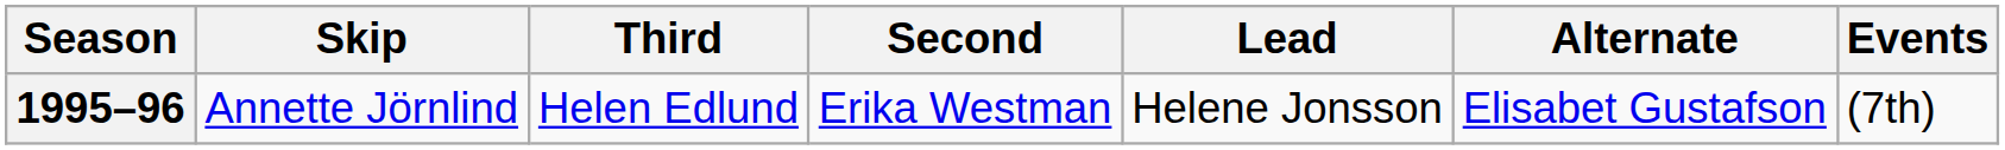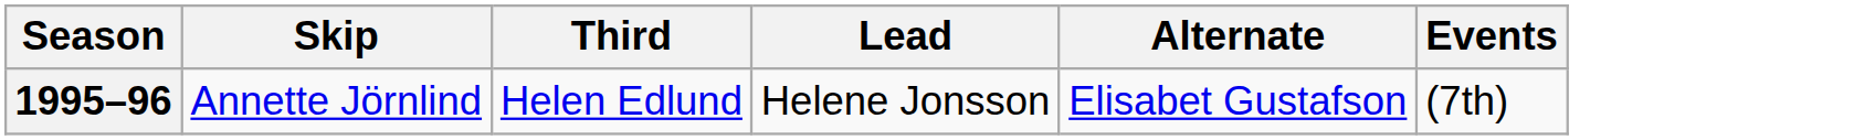 <table class="wikitable">
 <tr>
 <th scope="col">Season</th>
 <th scope="col">Skip</th>
 <th scope="col">Third</th>
-<th scope="col">Second</th>
 <th scope="col">Lead</th>
 <th scope="col">Alternate</th>
 <th scope="col">Events</th>
 </tr>
 <tr>
 <th scope="row">1995–96</th>
 <td><a href='#'>Annette Jörnlind</a></td>
 <td><a href='#'>Helen Edlund</a></td>
-<td><a href='#'>Erika Westman</a></td>
 <td>Helene Jonsson</td>
 <td><a href='#'>Elisabet Gustafson</a></td>
 <td> (7th)</td>
 </tr>
 </table>
